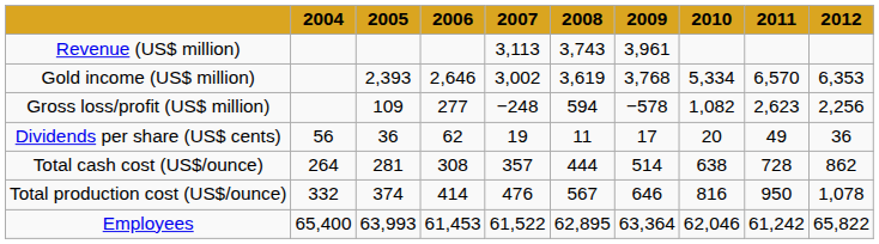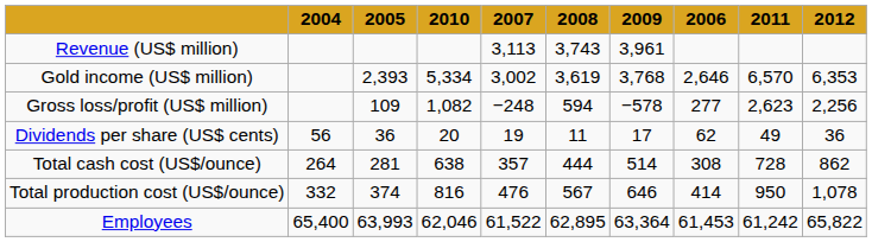 <table class="sortable wikitable">
 <tr align="center" bgcolor="#DAA520">
 <td></td>
 <td><strong>2004</strong></td>
 <td><strong>2005</strong></td>
-<td><strong>2006</strong></td>
+<td><strong>2010</strong></td>
 <td><strong>2007</strong></td>
 <td><strong>2008</strong></td>
 <td><strong>2009</strong></td>
-<td><strong>2010</strong></td>
+<td><strong>2006</strong></td>
 <td><strong>2011</strong></td>
 <td><strong>2012</strong></td>
 </tr>
 <tr align="center">
 <td><a href='#'>Revenue</a> (US$ million)</td>
 <td></td>
 <td></td>
 <td></td>
 <td>3,113</td>
 <td>3,743</td>
 <td>3,961</td>
 <td></td>
 <td></td>
 <td></td>
 </tr>
 <tr align="center">
 <td>Gold income (US$ million)</td>
 <td></td>
 <td>2,393</td>
-<td>2,646</td>
+<td>5,334</td>
 <td>3,002</td>
 <td>3,619</td>
 <td>3,768</td>
-<td>5,334</td>
+<td>2,646</td>
 <td>6,570</td>
 <td>6,353</td>
 </tr>
 <tr align="center">
 <td>Gross loss/profit (US$ million)</td>
 <td></td>
 <td>109</td>
-<td>277</td>
+<td>1,082</td>
 <td>−248</td>
 <td>594</td>
 <td>−578</td>
-<td>1,082</td>
+<td>277</td>
 <td>2,623</td>
 <td>2,256</td>
 </tr>
 <tr align="center">
 <td><a href='#'>Dividends</a> per share (US$ cents)</td>
 <td>56</td>
 <td>36</td>
-<td>62</td>
+<td>20</td>
 <td>19</td>
 <td>11</td>
 <td>17</td>
-<td>20</td>
+<td>62</td>
 <td>49</td>
 <td>36</td>
 </tr>
 <tr align="center">
 <td>Total cash cost (US$/ounce)</td>
 <td>264</td>
 <td>281</td>
-<td>308</td>
+<td>638</td>
 <td>357</td>
 <td>444</td>
 <td>514</td>
-<td>638</td>
+<td>308</td>
 <td>728</td>
 <td>862</td>
 </tr>
 <tr align="center">
 <td>Total production cost (US$/ounce)</td>
 <td>332</td>
 <td>374</td>
-<td>414</td>
+<td>816</td>
 <td>476</td>
 <td>567</td>
 <td>646</td>
-<td>816</td>
+<td>414</td>
 <td>950</td>
 <td>1,078</td>
 </tr>
 <tr align="center">
 <td><a href='#'>Employees</a></td>
 <td>65,400</td>
 <td>63,993</td>
-<td>61,453</td>
+<td>62,046</td>
 <td>61,522</td>
 <td>62,895</td>
 <td>63,364</td>
-<td>62,046</td>
+<td>61,453</td>
 <td>61,242</td>
 <td>65,822</td>
 </tr>
 </table>
